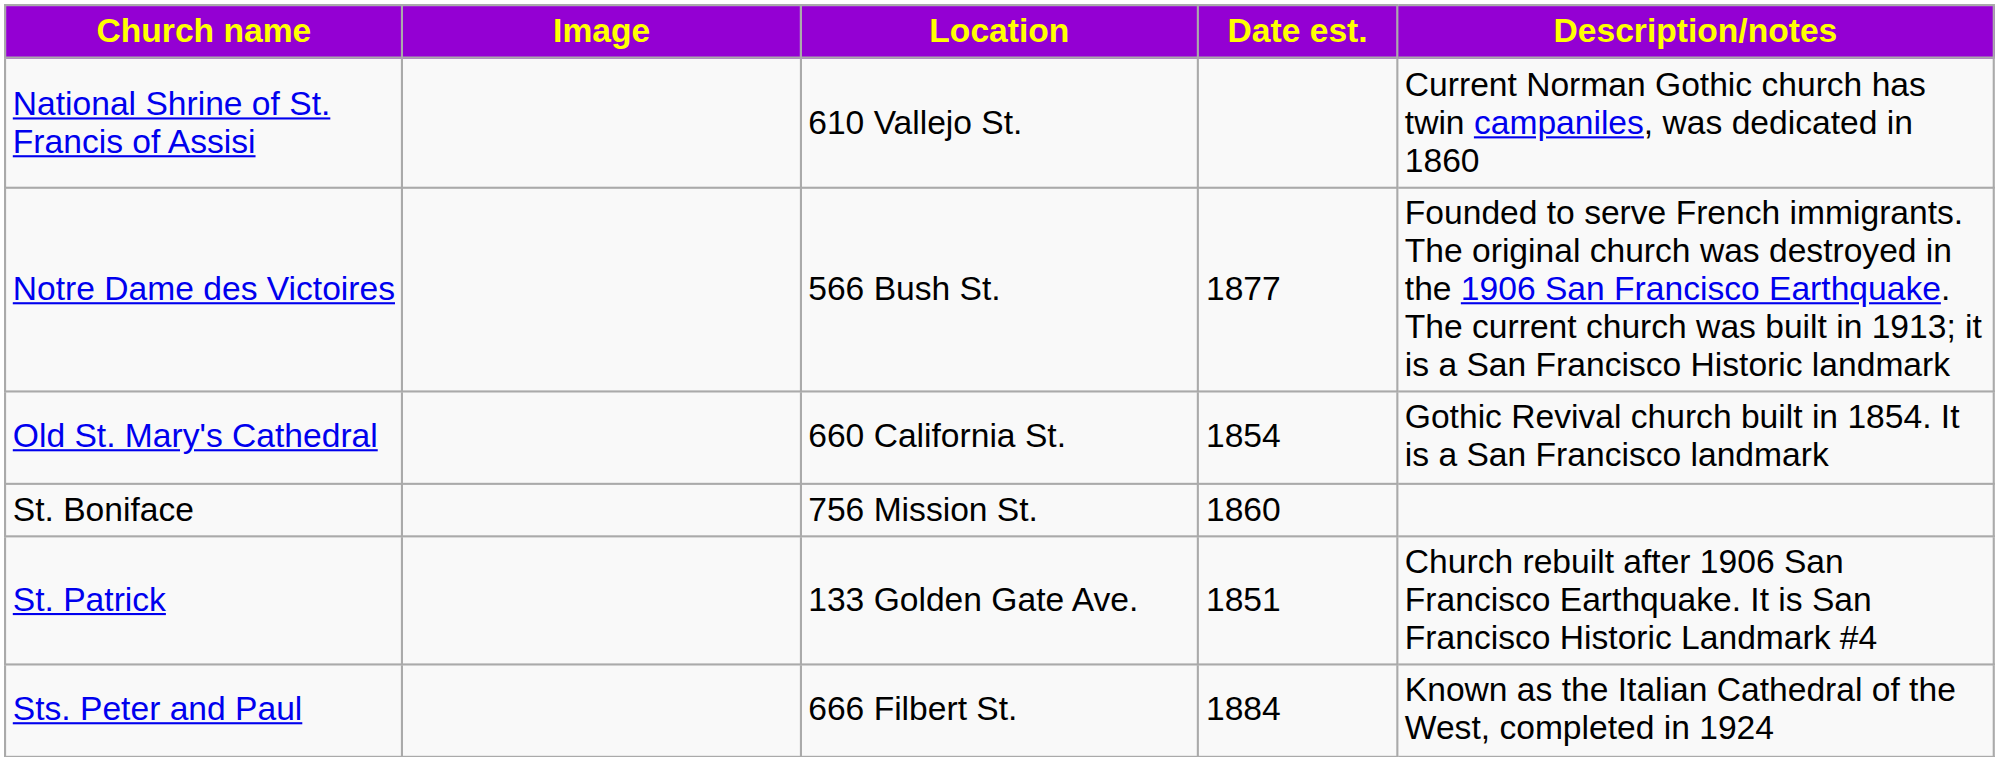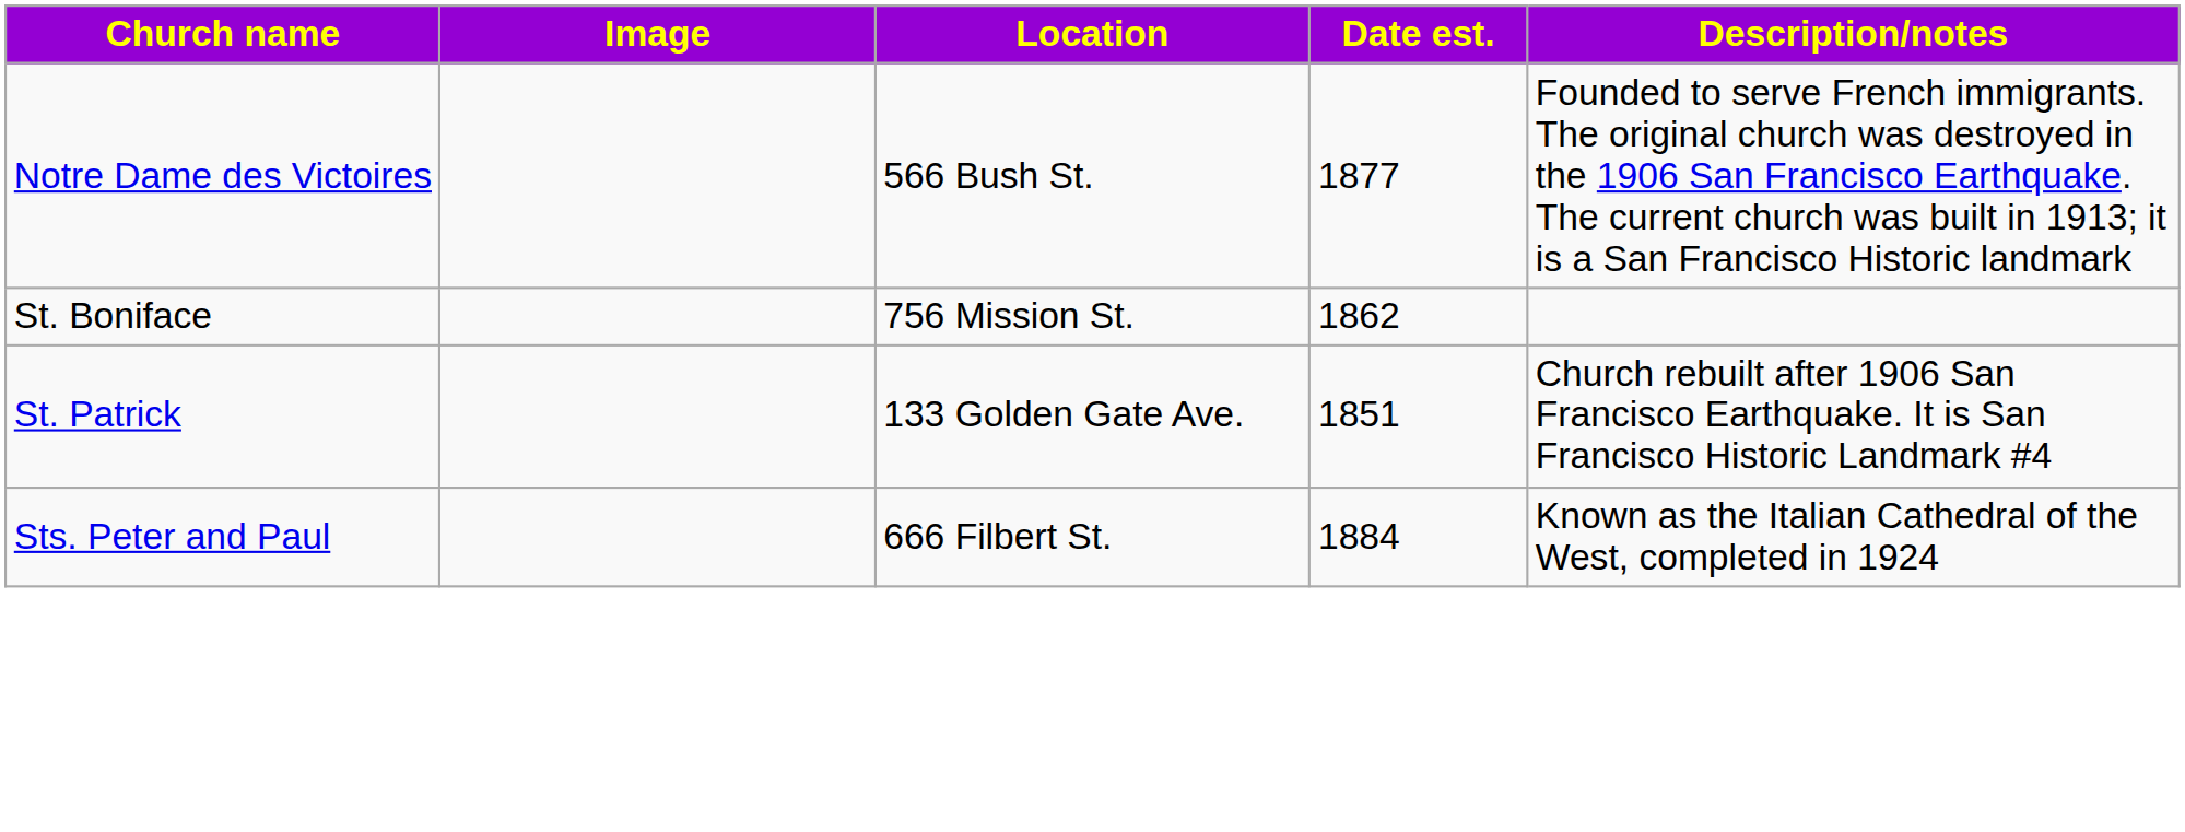 <table class="wikitable sortable" style="width:75%">
 <tr>
 <th style="background:darkviolet; color:yellow;" width="20%"><strong>Church name</strong></th>
 <th style="background:darkviolet; color:yellow;" width="20%"><strong>Image</strong></th>
 <th style="background:darkviolet; color:yellow;" width="20%"><strong>Location</strong></th>
 <th style="background:darkviolet; color:yellow;" width="10%"><strong>Date est.</strong></th>
 <th style="background:darkviolet; color:yellow;" width="30%"><strong>Description/notes</strong></th>
 </tr>
 <tr>
-<td><a href='#'>National Shrine of St. Francis of Assisi</a></td>
-<td></td>
-<td>610 Vallejo St.</td>
-<td></td>
-<td>Current Norman Gothic church has twin <a href='#'>campaniles</a>, was dedicated in 1860</td>
-</tr>
-<tr>
 <td><a href='#'>Notre Dame des Victoires</a></td>
 <td></td>
 <td>566 Bush St.</td>
 <td>1877</td>
 <td>Founded to serve French immigrants. The original church was destroyed in the <a href='#'>1906 San Francisco Earthquake</a>. The current church was built in 1913; it is a San Francisco Historic landmark</td>
 </tr>
 <tr>
-<td><a href='#'>Old St. Mary's Cathedral</a></td>
-<td></td>
-<td>660 California St.</td>
-<td>1854</td>
-<td>Gothic Revival church built in 1854. It is a San Francisco landmark</td>
-</tr>
-<tr>
 <td>St. Boniface</td>
 <td></td>
 <td>756 Mission St.</td>
-<td>1860</td>
+<td>1862</td>
 <td></td>
 </tr>
 <tr>
 <td><a href='#'>St.  Patrick</a></td>
 <td></td>
 <td>133 Golden Gate Ave.</td>
 <td>1851</td>
 <td>Church rebuilt after 1906 San Francisco Earthquake. It is San Francisco Historic Landmark #4</td>
 </tr>
 <tr>
 <td><a href='#'>Sts. Peter and Paul</a></td>
 <td></td>
 <td>666 Filbert St.</td>
 <td>1884</td>
 <td>Known as the Italian Cathedral of the West, completed in 1924</td>
 </tr>
 </table>
